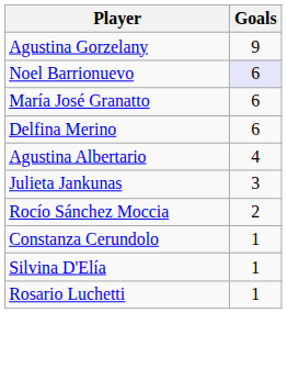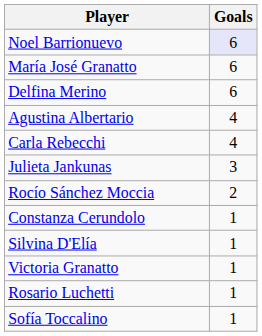 <table class="wikitable sortable">
 <tr>
 <th width=200px>Player</th>
 <th width=40px>Goals</th>
-</tr>
-<tr>
-<td><a href='#'>Agustina Gorzelany</a></td>
-<td align=center>9</td>
 </tr>
 <tr>
 <td><a href='#'>Noel Barrionuevo</a></td>
 <td align=center style="background: lavender;">6</td>
 </tr>
 <tr>
 <td><a href='#'>María José Granatto</a></td>
 <td align=center>6</td>
 </tr>
 <tr>
 <td><a href='#'>Delfina Merino</a></td>
 <td align=center>6</td>
 </tr>
 <tr>
 <td><a href='#'>Agustina Albertario</a></td>
+<td align=center>4</td>
+</tr>
+<tr>
+<td><a href='#'>Carla Rebecchi</a></td>
 <td align=center>4</td>
 </tr>
 <tr>
 <td><a href='#'>Julieta Jankunas</a></td>
 <td align=center>3</td>
 </tr>
 <tr>
 <td><a href='#'>Rocío Sánchez Moccia</a></td>
 <td align=center>2</td>
 </tr>
 <tr>
 <td><a href='#'>Constanza Cerundolo</a></td>
 <td align=center>1</td>
 </tr>
 <tr>
 <td><a href='#'>Silvina D'Elía</a></td>
 <td align=center>1</td>
 </tr>
 <tr>
+<td><a href='#'>Victoria Granatto</a></td>
+<td align=center>1</td>
+</tr>
+<tr>
 <td><a href='#'>Rosario Luchetti</a></td>
 <td align=center>1</td>
 </tr>
+<tr>
+<td><a href='#'>Sofía Toccalino</a></td>
+<td align=center>1</td>
+</tr>
 </table>
